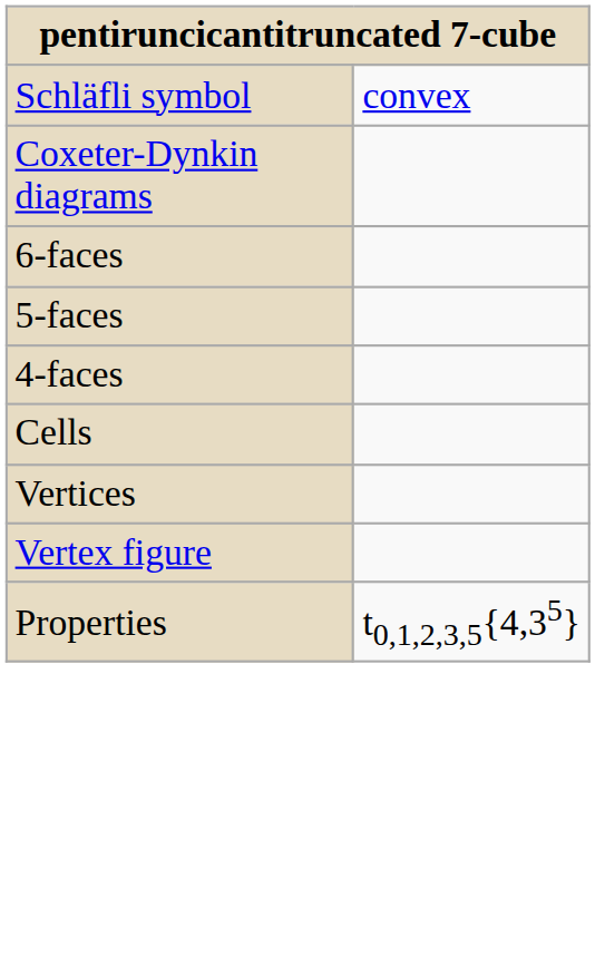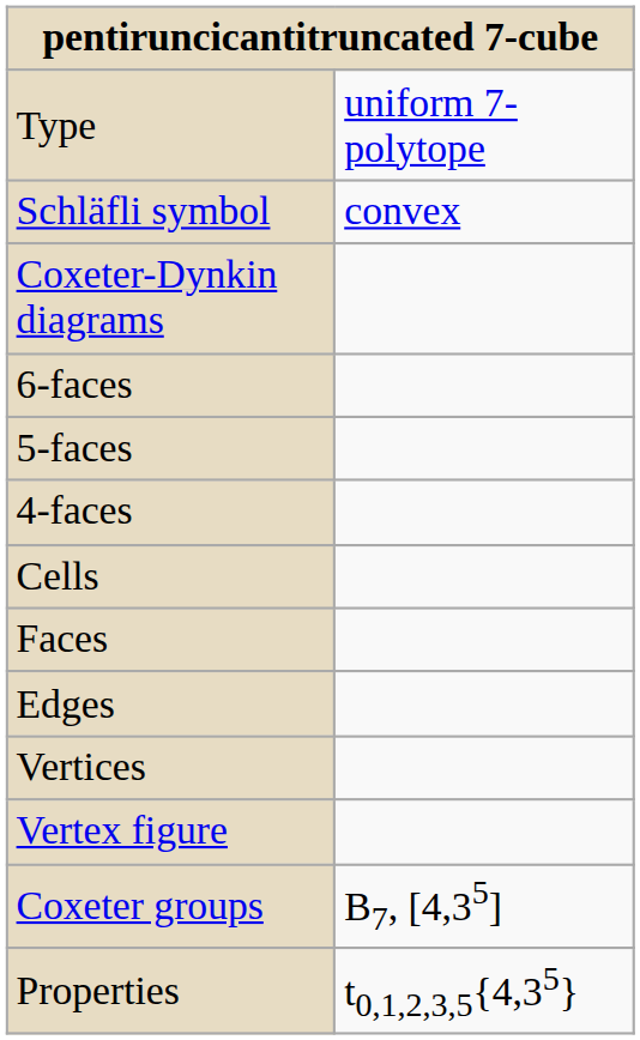 <table class="wikitable" style="margin-left:10px; float:right; width:250px;">
 <tr>
 <th style="background:#e7dcc3;" colspan="2">pentiruncicantitruncated 7-cube</th>
+</tr>
+<tr>
+<td style="background:#e7dcc3;">Type</td>
+<td><a href='#'>uniform 7-polytope</a></td>
 </tr>
 <tr>
 <td style="background:#e7dcc3;"><a href='#'>Schläfli symbol</a></td>
 <td><a href='#'>convex</a></td>
 </tr>
 <tr>
 <td style="background:#e7dcc3;"><a href='#'>Coxeter-Dynkin diagrams</a></td>
 <td></td>
 </tr>
 <tr>
 <td style="background:#e7dcc3;">6-faces</td>
 <td></td>
 </tr>
 <tr>
 <td style="background:#e7dcc3;">5-faces</td>
 <td></td>
 </tr>
 <tr>
 <td style="background:#e7dcc3;">4-faces</td>
 <td></td>
 </tr>
 <tr>
 <td style="background:#e7dcc3;">Cells</td>
 <td></td>
 </tr>
 <tr>
+<td style="background:#e7dcc3;">Faces</td>
+<td></td>
+</tr>
+<tr>
+<td style="background:#e7dcc3;">Edges</td>
+<td></td>
+</tr>
+<tr>
 <td style="background:#e7dcc3;">Vertices</td>
 <td></td>
 </tr>
 <tr>
 <td style="background:#e7dcc3;"><a href='#'>Vertex figure</a></td>
 <td></td>
 </tr>
 <tr>
+<td style="background:#e7dcc3;"><a href='#'>Coxeter groups</a></td>
+<td>B<sub>7</sub>, [4,3<sup>5</sup>]</td>
+</tr>
+<tr>
 <td style="background:#e7dcc3;">Properties</td>
 <td>t<sub>0,1,2,3,5</sub>{4,3<sup>5</sup>}</td>
 </tr>
 </table>
